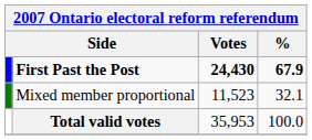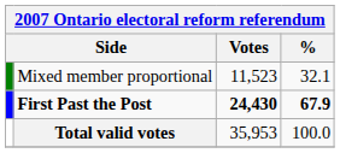 <table class="wikitable" style="font-size: 95%; clear:both">
 <tr style="background-color:#E9E9E9">
 <th colspan=4><a href='#'>2007 Ontario electoral reform referendum</a></th>
 </tr>
 <tr style="background-color:#E9E9E9">
 <th colspan=2 style="width: 130px">Side</th>
 <th style="width: 50px">Votes</th>
 <th style="width: 40px">%</th>
 </tr>
 <tr>
+<td bgcolor="green"></td>
+<td>Mixed member proportional</td>
+<td style="text-align:right;">11,523</td>
+<td style="text-align:right;">32.1</td>
+</tr>
+<tr>
 <td bgcolor="blue"></td>
 <td><strong>First Past the Post</strong></td>
 <td style="text-align:right;"><strong>24,430</strong></td>
 <td style="text-align:right;"><strong>67.9</strong></td>
-</tr>
-<tr>
-<td bgcolor="green"></td>
-<td>Mixed member proportional</td>
-<td style="text-align:right;">11,523</td>
-<td style="text-align:right;">32.1</td>
 </tr>
 <tr>
 <td bgcolor="white"></td>
 <th>Total valid votes</th>
 <td style="text-align:right;">35,953</td>
 <td style="text-align:right;">100.0</td>
 </tr>
 <tr>
 </tr>
 </table>
